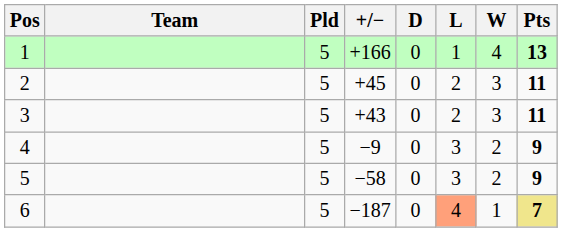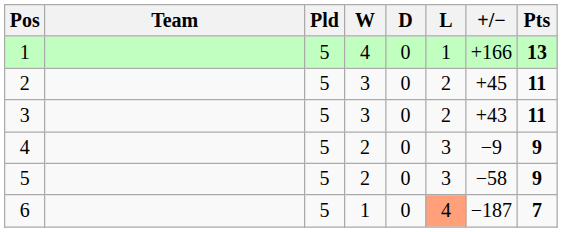 <table class="wikitable" style="text-align:center">
 <tr>
 <th width=25>Pos</th>
 <th width=200>Team</th>
 <th width=25>Pld</th>
-<th width=25>+/−</th>
+<th width=25>W</th>
 <th width=25>D</th>
 <th width=25>L</th>
-<th width=25>W</th>
+<th width=25>+/−</th>
 <th width=25>Pts</th>
 </tr>
 <tr bgcolor="C0FFC0">
 <td>1</td>
 <td style="text-align:left"></td>
 <td>5</td>
-<td>+166</td>
+<td>4</td>
 <td>0</td>
 <td>1</td>
-<td>4</td>
+<td>+166</td>
 <td><strong>13</strong></td>
 </tr>
 <tr>
 <td>2</td>
 <td style="text-align:left"></td>
 <td>5</td>
-<td>+45</td>
+<td>3</td>
 <td>0</td>
 <td>2</td>
-<td>3</td>
+<td>+45</td>
 <td><strong>11</strong></td>
 </tr>
 <tr>
 <td>3</td>
 <td style="text-align:left"></td>
 <td>5</td>
-<td>+43</td>
+<td>3</td>
 <td>0</td>
 <td>2</td>
-<td>3</td>
+<td>+43</td>
 <td><strong>11</strong></td>
 </tr>
 <tr>
 <td>4</td>
 <td style="text-align:left"></td>
 <td>5</td>
-<td>−9</td>
+<td>2</td>
 <td>0</td>
 <td>3</td>
-<td>2</td>
+<td>−9</td>
 <td><strong>9</strong></td>
 </tr>
 <tr>
 <td>5</td>
 <td style="text-align:left"></td>
 <td>5</td>
-<td>−58</td>
+<td>2</td>
 <td>0</td>
 <td>3</td>
-<td>2</td>
+<td>−58</td>
 <td><strong>9</strong></td>
 </tr>
 <tr>
 <td>6</td>
 <td style="text-align:left"></td>
 <td>5</td>
-<td>−187</td>
+<td>1</td>
 <td>0</td>
 <td style="background: lightsalmon;">4</td>
-<td>1</td>
-<td style="background: khaki;"><strong>7</strong></td>
+<td>−187</td>
+<td><strong>7</strong></td>
 </tr>
 </table>
